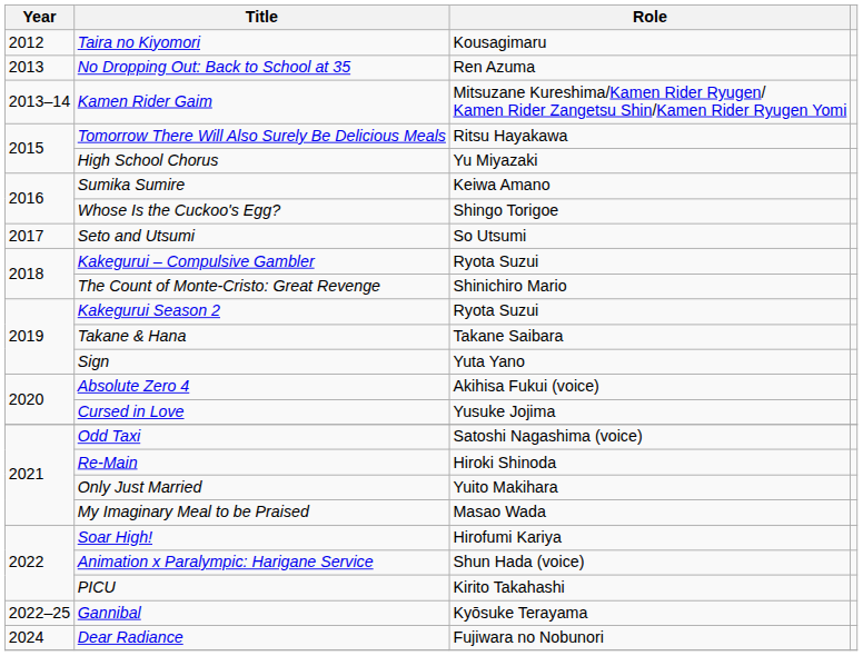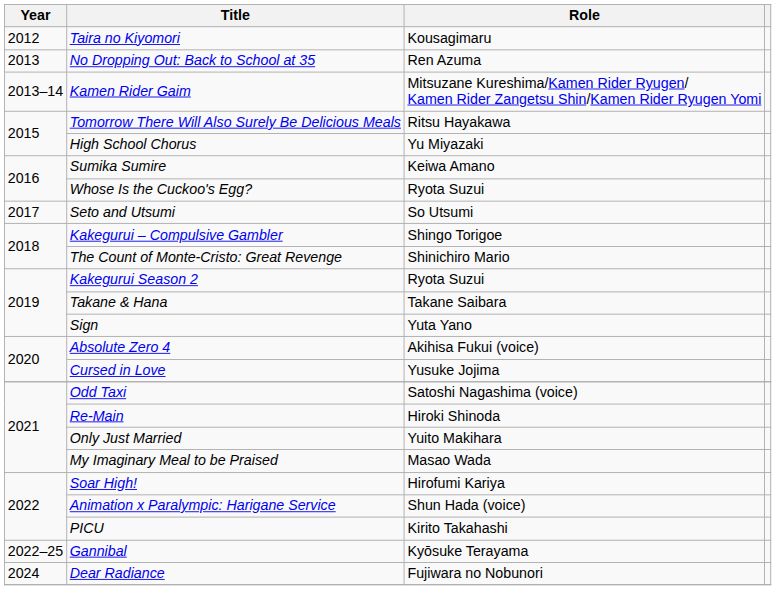 <table class="wikitable sortable">
 <tr>
 <th>Year</th>
 <th>Title</th>
 <th>Role</th>
 <th class="unsortable"></th>
 </tr>
 <tr>
 <td>2012</td>
 <td><em><a href='#'>Taira no Kiyomori</a></em></td>
 <td>Kousagimaru</td>
 <td></td>
 </tr>
 <tr>
 <td>2013</td>
 <td><em><a href='#'>No Dropping Out: Back to School at 35</a></em></td>
 <td>Ren Azuma</td>
 <td></td>
 </tr>
 <tr>
 <td>2013–14</td>
 <td><em><a href='#'>Kamen Rider Gaim</a></em></td>
 <td>Mitsuzane Kureshima/<a href='#'>Kamen Rider Ryugen</a>/<br><a href='#'>Kamen Rider Zangetsu Shin</a>/<a href='#'>Kamen Rider Ryugen Yomi</a></td>
 <td></td>
 </tr>
 <tr>
 <td rowspan="2">2015</td>
 <td><em><a href='#'>Tomorrow There Will Also Surely Be Delicious Meals</a></em></td>
 <td>Ritsu Hayakawa</td>
 <td></td>
 </tr>
 <tr>
 <td><em>High School Chorus</em></td>
 <td>Yu Miyazaki</td>
 <td></td>
 </tr>
 <tr>
 <td rowspan="2">2016</td>
 <td><em>Sumika Sumire</em></td>
 <td>Keiwa Amano</td>
 <td></td>
 </tr>
 <tr>
 <td><em>Whose Is the Cuckoo's Egg?</em></td>
-<td>Shingo Torigoe</td>
+<td>Ryota Suzui</td>
 <td></td>
 </tr>
 <tr>
 <td>2017</td>
 <td><em>Seto and Utsumi</em></td>
 <td>So Utsumi</td>
 <td></td>
 </tr>
 <tr>
 <td rowspan="2">2018</td>
 <td><em><a href='#'>Kakegurui – Compulsive Gambler</a></em></td>
-<td>Ryota Suzui</td>
+<td>Shingo Torigoe</td>
 <td></td>
 </tr>
 <tr>
 <td><em>The Count of Monte-Cristo: Great Revenge</em></td>
 <td>Shinichiro Mario</td>
 <td></td>
 </tr>
 <tr>
 <td rowspan="3">2019</td>
 <td><em><a href='#'>Kakegurui Season 2</a></em></td>
 <td>Ryota Suzui</td>
 <td></td>
 </tr>
 <tr>
 <td><em>Takane & Hana</em></td>
 <td>Takane Saibara</td>
 <td></td>
 </tr>
 <tr>
 <td><em>Sign</em></td>
 <td>Yuta Yano</td>
 <td></td>
 </tr>
 <tr>
 <td rowspan="2">2020</td>
 <td><em><a href='#'>Absolute Zero 4</a></em></td>
 <td>Akihisa Fukui (voice)</td>
 <td></td>
 </tr>
 <tr>
 <td><em><a href='#'>Cursed in Love</a></em></td>
 <td>Yusuke Jojima</td>
 <td></td>
 </tr>
 <tr>
 </tr>
 <tr>
 <td rowspan="4">2021</td>
 <td><em><a href='#'>Odd Taxi</a></em></td>
 <td>Satoshi Nagashima (voice)</td>
 <td></td>
 </tr>
 <tr>
 <td><em><a href='#'>Re-Main</a></em></td>
 <td>Hiroki Shinoda</td>
 <td></td>
 </tr>
 <tr>
 <td><em>Only Just Married</em></td>
 <td>Yuito Makihara</td>
 <td></td>
 </tr>
 <tr>
 <td><em>My Imaginary Meal to be Praised</em></td>
 <td>Masao Wada</td>
 <td></td>
 </tr>
 <tr>
 <td rowspan="3">2022</td>
 <td><em><a href='#'>Soar High!</a></em></td>
 <td>Hirofumi Kariya</td>
 <td></td>
 </tr>
 <tr>
 <td><em><a href='#'>Animation x Paralympic: Harigane Service</a></em></td>
 <td>Shun Hada (voice)</td>
 <td></td>
 </tr>
 <tr>
 <td><em>PICU</em></td>
 <td>Kirito Takahashi</td>
 <td></td>
 </tr>
 <tr>
 <td>2022–25</td>
 <td><em><a href='#'>Gannibal</a></em></td>
 <td>Kyōsuke Terayama</td>
 <td></td>
 </tr>
 <tr>
 <td>2024</td>
 <td><em><a href='#'>Dear Radiance</a></em></td>
 <td>Fujiwara no Nobunori</td>
 <td></td>
 </tr>
 <tr>
 </tr>
 </table>
